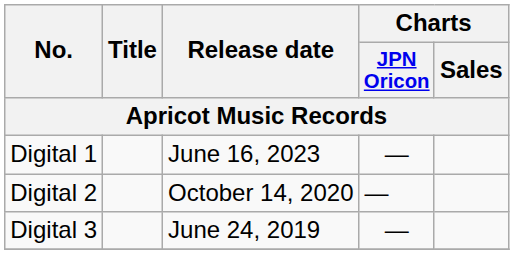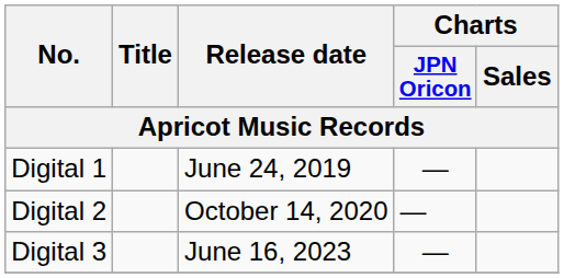 <table class="wikitable">
 <tr>
 <th rowspan="2">No.</th>
 <th rowspan="2">Title</th>
 <th rowspan="2">Release date</th>
 <th colspan="2">Charts</th>
 </tr>
 <tr>
 <th style="width:3em;font-size:85%;"><a href='#'>JPN<br>Oricon</a><br></th>
 <th>Sales</th>
 </tr>
 <tr>
 <th colspan="5">Apricot Music Records</th>
 </tr>
 <tr>
 <td style="text-align:center;">Digital 1</td>
 <td></td>
-<td> June 16, 2023</td>
+<td> June 24, 2019</td>
 <td style="text-align:center;">—</td>
 <td></td>
 </tr>
 <tr>
 <td style="text-align:center;">Digital 2</td>
 <td></td>
 <td> October 14, 2020</td>
 <td>—</td>
 <td></td>
 </tr>
 <tr>
 <td style="text-align:center;">Digital 3</td>
 <td></td>
-<td> June 24, 2019</td>
+<td> June 16, 2023</td>
 <td style="text-align:center;">—</td>
 <td></td>
 </tr>
 <tr>
 </tr>
 </table>
